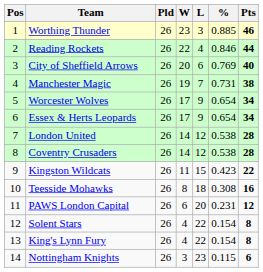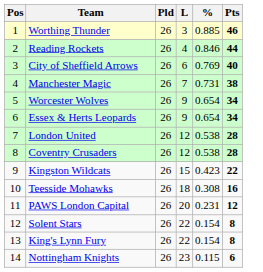 <table class="wikitable" style="text-align: center;">
 <tr>
 <th>Pos</th>
 <th scope="col" style="width: 180px;">Team</th>
 <th>Pld</th>
-<th>W</th>
 <th>L</th>
 <th>%</th>
 <th>Pts</th>
 </tr>
 <tr style="background: #ffffcc;">
 <td>1</td>
 <td style="text-align:left;"><a href='#'>Worthing Thunder</a></td>
 <td>26</td>
-<td>23</td>
 <td>3</td>
 <td>0.885</td>
 <td><strong>46</strong></td>
 </tr>
 <tr style="background: #ccffcc;">
 <td>2</td>
 <td style="text-align:left;"><a href='#'>Reading Rockets</a></td>
 <td>26</td>
-<td>22</td>
 <td>4</td>
 <td>0.846</td>
 <td><strong>44</strong></td>
 </tr>
 <tr style="background: #ccffcc;">
 <td>3</td>
 <td style="text-align:left;"><a href='#'>City of Sheffield Arrows</a></td>
 <td>26</td>
-<td>20</td>
 <td>6</td>
 <td>0.769</td>
 <td><strong>40</strong></td>
 </tr>
 <tr style="background: #ccffcc;">
 <td>4</td>
 <td style="text-align:left;"><a href='#'>Manchester Magic</a></td>
 <td>26</td>
-<td>19</td>
 <td>7</td>
 <td>0.731</td>
 <td><strong>38</strong></td>
 </tr>
 <tr style="background: #ccffcc;">
 <td>5</td>
 <td style="text-align:left;"><a href='#'>Worcester Wolves</a></td>
 <td>26</td>
-<td>17</td>
 <td>9</td>
 <td>0.654</td>
 <td><strong>34</strong></td>
 </tr>
 <tr style="background: #ccffcc;">
 <td>6</td>
 <td style="text-align:left;"><a href='#'>Essex & Herts Leopards</a></td>
 <td>26</td>
-<td>17</td>
 <td>9</td>
 <td>0.654</td>
 <td><strong>34</strong></td>
 </tr>
 <tr style="background: #ccffcc;">
 <td>7</td>
 <td style="text-align:left;"><a href='#'>London United</a></td>
 <td>26</td>
-<td>14</td>
 <td>12</td>
 <td>0.538</td>
 <td><strong>28</strong></td>
 </tr>
 <tr style="background: #ccffcc;">
 <td>8</td>
 <td style="text-align:left;"><a href='#'>Coventry Crusaders</a></td>
 <td>26</td>
-<td>14</td>
 <td>12</td>
 <td>0.538</td>
 <td><strong>28</strong></td>
 </tr>
 <tr>
 <td>9</td>
 <td style="text-align:left;"><a href='#'>Kingston Wildcats</a></td>
 <td>26</td>
-<td>11</td>
 <td>15</td>
 <td>0.423</td>
 <td><strong>22</strong></td>
 </tr>
 <tr>
 <td>10</td>
 <td style="text-align:left;"><a href='#'>Teesside Mohawks</a></td>
 <td>26</td>
-<td>8</td>
 <td>18</td>
 <td>0.308</td>
 <td><strong>16</strong></td>
 </tr>
 <tr>
 <td>11</td>
 <td style="text-align:left;"><a href='#'>PAWS London Capital</a></td>
 <td>26</td>
-<td>6</td>
 <td>20</td>
 <td>0.231</td>
 <td><strong>12</strong></td>
 </tr>
 <tr>
 <td>12</td>
 <td style="text-align:left;"><a href='#'>Solent Stars</a></td>
 <td>26</td>
-<td>4</td>
 <td>22</td>
 <td>0.154</td>
 <td><strong>8</strong></td>
 </tr>
 <tr>
 <td>13</td>
 <td style="text-align:left;"><a href='#'>King's Lynn Fury</a></td>
 <td>26</td>
-<td>4</td>
 <td>22</td>
 <td>0.154</td>
 <td><strong>8</strong></td>
 </tr>
 <tr>
 <td>14</td>
 <td style="text-align:left;"><a href='#'>Nottingham Knights</a></td>
 <td>26</td>
-<td>3</td>
 <td>23</td>
 <td>0.115</td>
 <td><strong>6</strong></td>
 </tr>
 </table>
